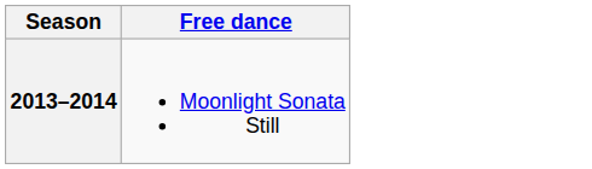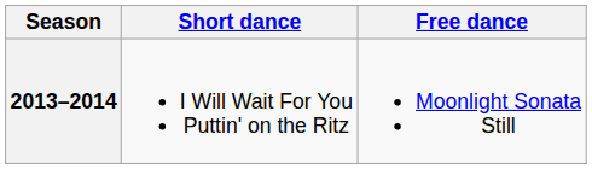 <table class=wikitable style=text-align:center>
 <tr>
 <th>Season</th>
+<th><a href='#'>Short dance</a></th>
 <th><a href='#'>Free dance</a></th>
 </tr>
 <tr>
 <th>2013–2014 <br> </th>
+<td><br><ul><li> I Will Wait For You</li><li> Puttin' on the Ritz <br></li></ul></td>
 <td><br><ul><li><a href='#'>Moonlight Sonata</a></li><li>Still</li></ul></td>
 </tr>
 </table>
